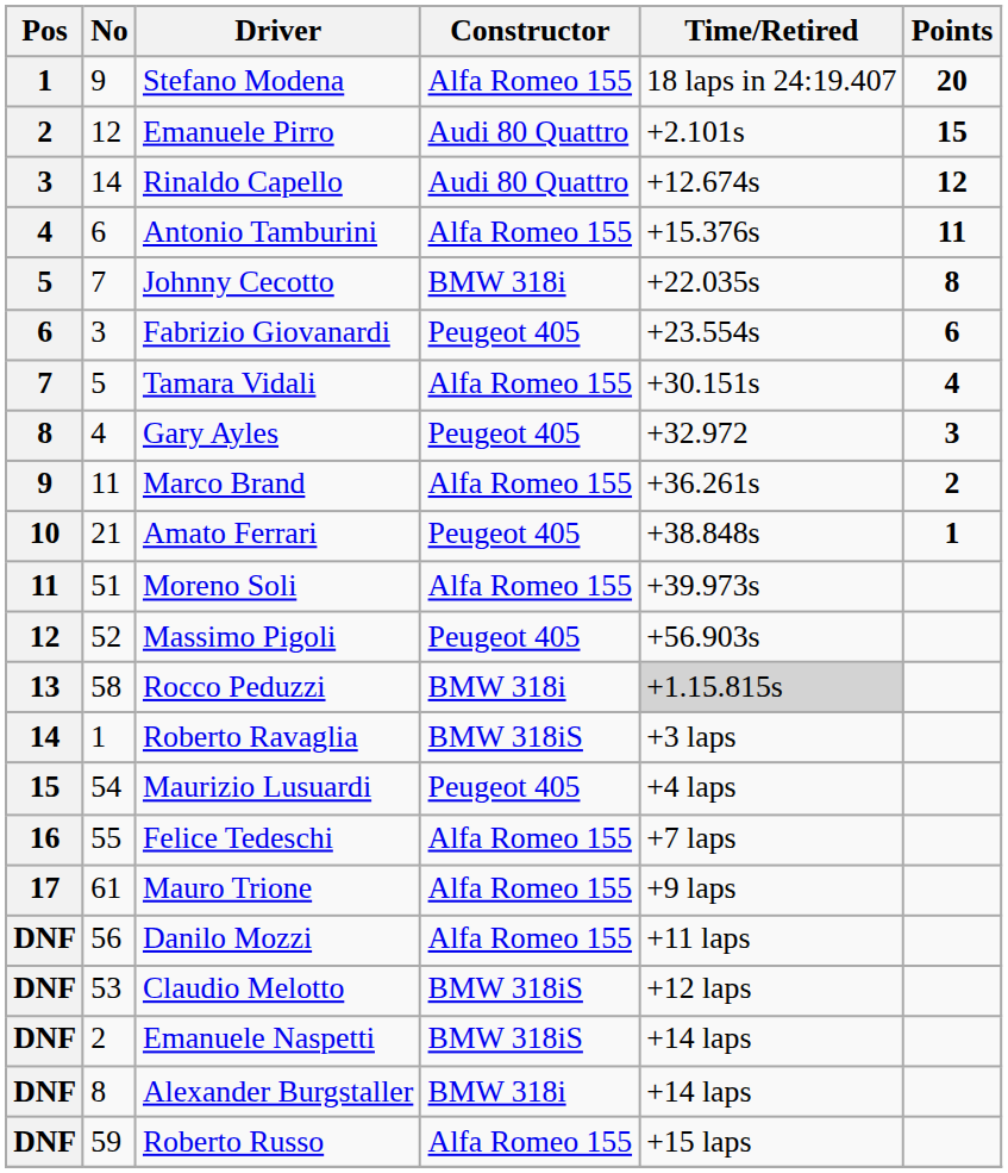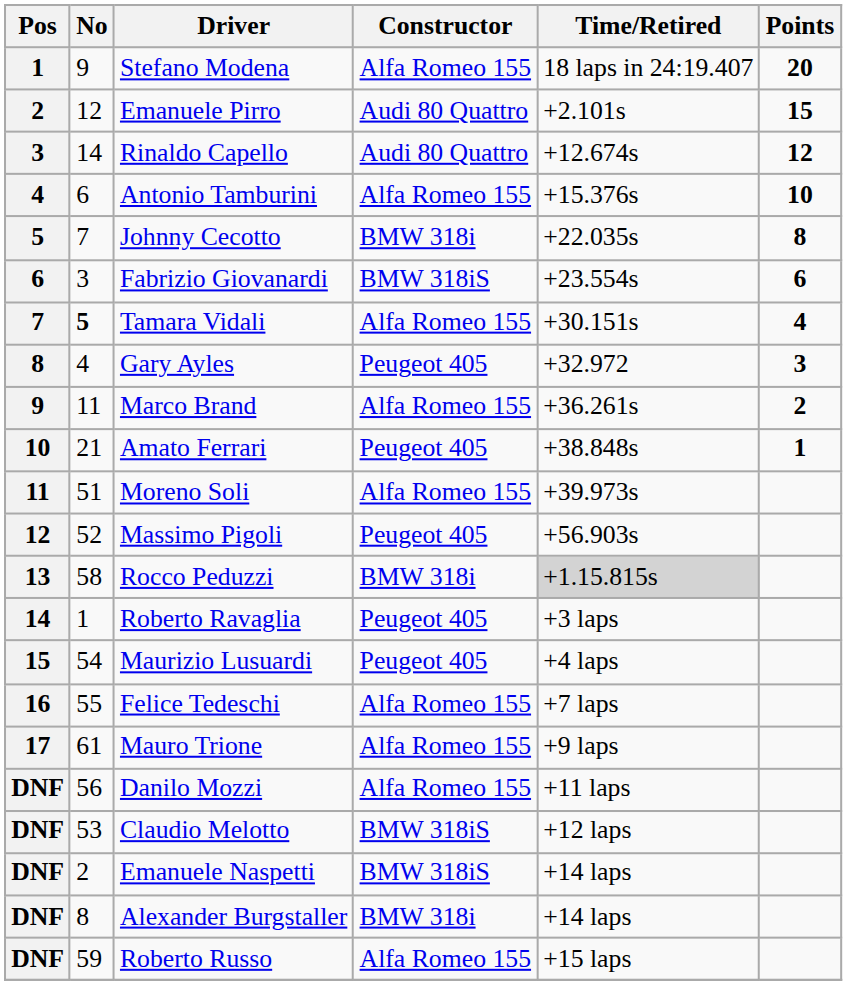 <table class="wikitable" style="font-size: 80%;">
 <tr>
 <th>Pos</th>
 <th>No</th>
 <th>Driver</th>
 <th>Constructor</th>
 <th>Time/Retired</th>
 <th>Points</th>
 </tr>
 <tr>
 <th>1</th>
 <td>9</td>
 <td> <a href='#'>Stefano Modena</a></td>
 <td><a href='#'>Alfa Romeo 155</a></td>
 <td>18 laps in 24:19.407</td>
 <td align=center><strong>20</strong></td>
 </tr>
 <tr>
 <th>2</th>
 <td>12</td>
 <td> <a href='#'>Emanuele Pirro</a></td>
 <td><a href='#'>Audi 80 Quattro</a></td>
 <td>+2.101s</td>
 <td align=center><strong>15</strong></td>
 </tr>
 <tr>
 <th>3</th>
 <td>14</td>
 <td> <a href='#'>Rinaldo Capello</a></td>
 <td><a href='#'>Audi 80 Quattro</a></td>
 <td>+12.674s</td>
 <td align=center><strong>12</strong></td>
 </tr>
 <tr>
 <th>4</th>
 <td>6</td>
 <td> <a href='#'>Antonio Tamburini</a></td>
 <td><a href='#'>Alfa Romeo 155</a></td>
 <td>+15.376s</td>
-<td align=center><strong>11</strong></td>
+<td align=center><strong>10</strong></td>
 </tr>
 <tr>
 <th>5</th>
 <td>7</td>
 <td> <a href='#'>Johnny Cecotto</a></td>
 <td><a href='#'>BMW 318i</a></td>
 <td>+22.035s</td>
 <td align=center><strong>8</strong></td>
 </tr>
 <tr>
 <th>6</th>
 <td>3</td>
 <td> <a href='#'>Fabrizio Giovanardi</a></td>
-<td><a href='#'>Peugeot 405</a></td>
+<td><a href='#'>BMW 318iS</a></td>
 <td>+23.554s</td>
 <td align=center><strong>6</strong></td>
 </tr>
 <tr>
 <th>7</th>
-<td>5</td>
+<td><strong>5</strong></td>
 <td> <a href='#'>Tamara Vidali</a></td>
 <td><a href='#'>Alfa Romeo 155</a></td>
 <td>+30.151s</td>
 <td align=center><strong>4</strong></td>
 </tr>
 <tr>
 <th>8</th>
 <td>4</td>
 <td> <a href='#'>Gary Ayles</a></td>
 <td><a href='#'>Peugeot 405</a></td>
 <td>+32.972</td>
 <td align=center><strong>3</strong></td>
 </tr>
 <tr>
 <th>9</th>
 <td>11</td>
 <td> <a href='#'>Marco Brand</a></td>
 <td><a href='#'>Alfa Romeo 155</a></td>
 <td>+36.261s</td>
 <td align=center><strong>2</strong></td>
 </tr>
 <tr>
 <th>10</th>
 <td>21</td>
 <td> <a href='#'>Amato Ferrari</a></td>
 <td><a href='#'>Peugeot 405</a></td>
 <td>+38.848s</td>
 <td align=center><strong>1</strong></td>
 </tr>
 <tr>
 <th>11</th>
 <td>51</td>
 <td> <a href='#'>Moreno Soli</a></td>
 <td><a href='#'>Alfa Romeo 155</a></td>
 <td>+39.973s</td>
 <td></td>
 </tr>
 <tr>
 <th>12</th>
 <td>52</td>
 <td> <a href='#'>Massimo Pigoli</a></td>
 <td><a href='#'>Peugeot 405</a></td>
 <td>+56.903s</td>
 <td></td>
 </tr>
 <tr>
 <th>13</th>
 <td>58</td>
 <td> <a href='#'>Rocco Peduzzi</a></td>
 <td><a href='#'>BMW 318i</a></td>
 <td style="background: lightgrey;">+1.15.815s</td>
 <td></td>
 </tr>
 <tr>
 <th>14</th>
 <td>1</td>
 <td> <a href='#'>Roberto Ravaglia</a></td>
-<td><a href='#'>BMW 318iS</a></td>
+<td><a href='#'>Peugeot 405</a></td>
 <td>+3 laps</td>
 <td></td>
 </tr>
 <tr>
 <th>15</th>
 <td>54</td>
 <td> <a href='#'>Maurizio Lusuardi</a></td>
 <td><a href='#'>Peugeot 405</a></td>
 <td>+4 laps</td>
 <td></td>
 </tr>
 <tr>
 <th>16</th>
 <td>55</td>
 <td> <a href='#'>Felice Tedeschi</a></td>
 <td><a href='#'>Alfa Romeo 155</a></td>
 <td>+7 laps</td>
 <td></td>
 </tr>
 <tr>
 <th>17</th>
 <td>61</td>
 <td> <a href='#'>Mauro Trione</a></td>
 <td><a href='#'>Alfa Romeo 155</a></td>
 <td>+9 laps</td>
 <td></td>
 </tr>
 <tr>
 <th>DNF</th>
 <td>56</td>
 <td> <a href='#'>Danilo Mozzi</a></td>
 <td><a href='#'>Alfa Romeo 155</a></td>
 <td>+11 laps</td>
 <td></td>
 </tr>
 <tr>
 <th>DNF</th>
 <td>53</td>
 <td> <a href='#'>Claudio Melotto</a></td>
 <td><a href='#'>BMW 318iS</a></td>
 <td>+12 laps</td>
 <td></td>
 </tr>
 <tr>
 <th>DNF</th>
 <td>2</td>
 <td> <a href='#'>Emanuele Naspetti</a></td>
 <td><a href='#'>BMW 318iS</a></td>
 <td>+14 laps</td>
 <td></td>
 </tr>
 <tr>
 <th>DNF</th>
 <td>8</td>
 <td> <a href='#'> Alexander Burgstaller</a></td>
 <td><a href='#'>BMW 318i</a></td>
 <td>+14 laps</td>
 <td></td>
 </tr>
 <tr>
 <th>DNF</th>
 <td>59</td>
 <td> <a href='#'>Roberto Russo</a></td>
 <td><a href='#'>Alfa Romeo 155</a></td>
 <td>+15 laps</td>
 <td></td>
 </tr>
 <tr>
 </tr>
 </table>
